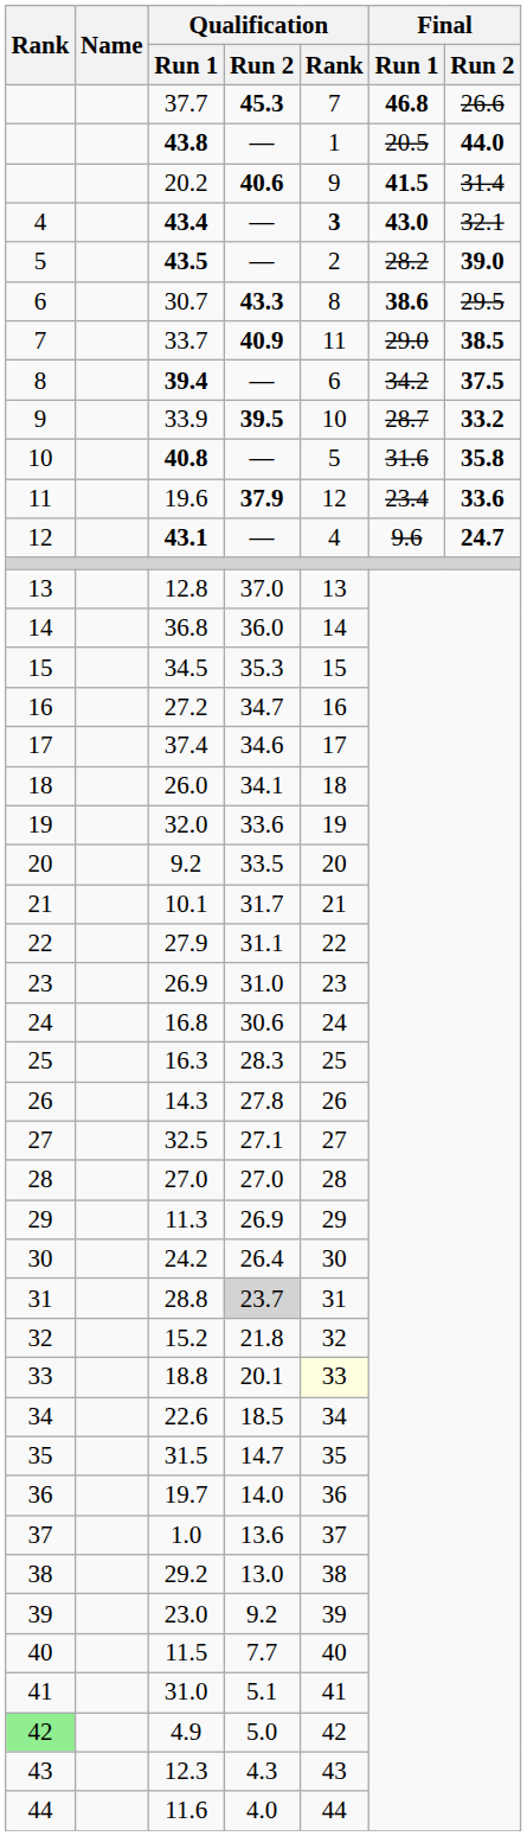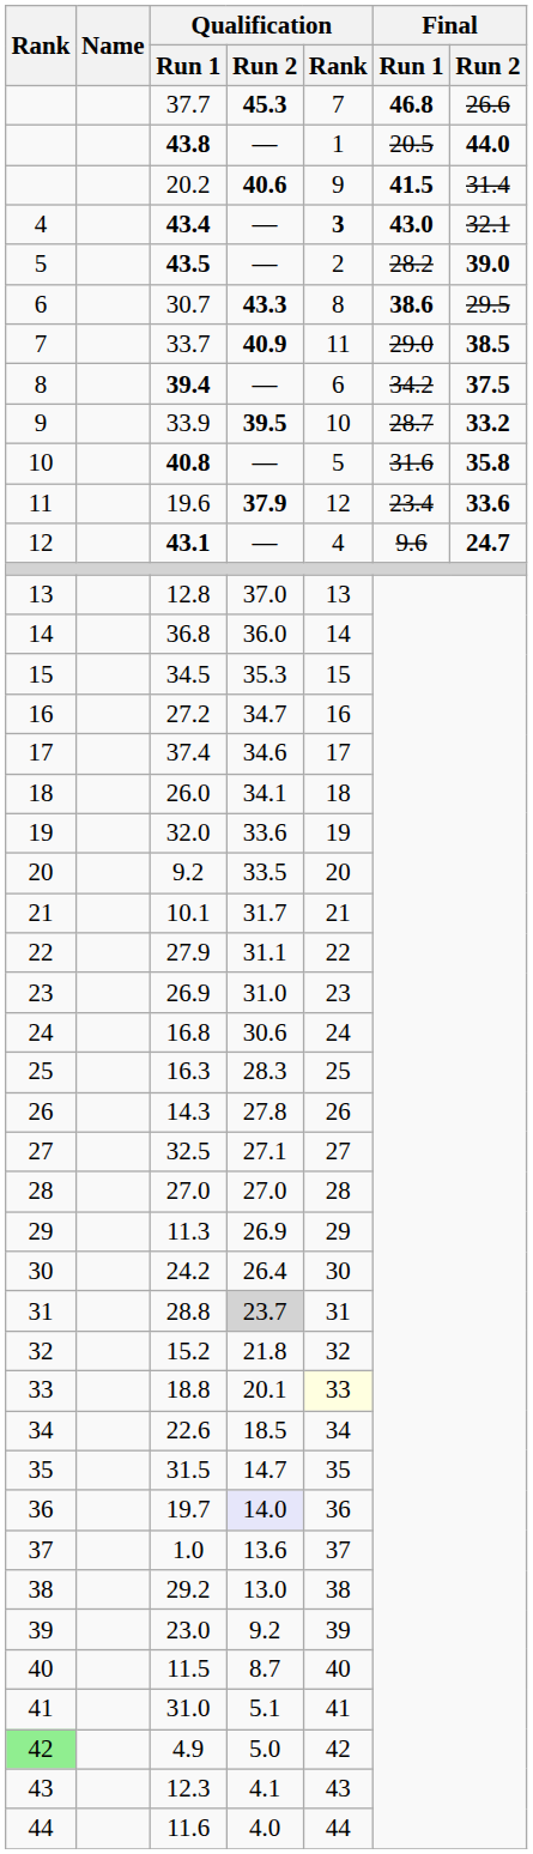 <table class="wikitable" style="text-align:center">
 <tr>
 <th rowspan="2">Rank</th>
 <th rowspan="2">Name</th>
 <th colspan="3">Qualification</th>
 <th colspan="2">Final</th>
 </tr>
 <tr>
 <th>Run 1</th>
 <th>Run 2</th>
 <th>Rank</th>
 <th>Run 1</th>
 <th>Run 2</th>
 </tr>
 <tr>
 <td></td>
 <td align=left></td>
 <td>37.7</td>
 <td><strong>45.3</strong></td>
 <td>7</td>
 <td><strong>46.8</strong></td>
 <td><s>26.6</s></td>
 </tr>
 <tr>
 <td></td>
 <td align=left></td>
 <td><strong>43.8</strong></td>
 <td>—</td>
 <td>1</td>
 <td><s>20.5</s></td>
 <td><strong>44.0</strong></td>
 </tr>
 <tr>
 <td></td>
 <td align=left></td>
 <td>20.2</td>
 <td><strong>40.6</strong></td>
 <td>9</td>
 <td><strong>41.5</strong></td>
 <td><s>31.4</s></td>
 </tr>
 <tr>
 <td>4</td>
 <td align=left></td>
 <td><strong>43.4</strong></td>
 <td>—</td>
 <td><strong>3</strong></td>
 <td><strong>43.0</strong></td>
 <td><s>32.1</s></td>
 </tr>
 <tr>
 <td>5</td>
 <td align=left></td>
 <td><strong>43.5</strong></td>
 <td>—</td>
 <td>2</td>
 <td><s>28.2</s></td>
 <td><strong>39.0</strong></td>
 </tr>
 <tr>
 <td>6</td>
 <td align=left></td>
 <td>30.7</td>
 <td><strong>43.3</strong></td>
 <td>8</td>
 <td><strong>38.6</strong></td>
 <td><s>29.5</s></td>
 </tr>
 <tr>
 <td>7</td>
 <td align=left></td>
 <td>33.7</td>
 <td><strong>40.9</strong></td>
 <td>11</td>
 <td><s>29.0</s></td>
 <td><strong>38.5</strong></td>
 </tr>
 <tr>
 <td>8</td>
 <td align=left></td>
 <td><strong>39.4</strong></td>
 <td>—</td>
 <td>6</td>
 <td><s>34.2</s></td>
 <td><strong>37.5</strong></td>
 </tr>
 <tr>
 <td>9</td>
 <td align=left></td>
 <td>33.9</td>
 <td><strong>39.5</strong></td>
 <td>10</td>
 <td><s>28.7</s></td>
 <td><strong>33.2</strong></td>
 </tr>
 <tr>
 <td>10</td>
 <td align=left></td>
 <td><strong>40.8</strong></td>
 <td>—</td>
 <td>5</td>
 <td><s>31.6</s></td>
 <td><strong>35.8</strong></td>
 </tr>
 <tr>
 <td>11</td>
 <td align=left></td>
 <td>19.6</td>
 <td><strong>37.9</strong></td>
 <td>12</td>
 <td><s>23.4</s></td>
 <td><strong>33.6</strong></td>
 </tr>
 <tr>
 <td>12</td>
 <td align=left></td>
 <td><strong>43.1</strong></td>
 <td>—</td>
 <td>4</td>
 <td><s>9.6</s></td>
 <td><strong>24.7</strong></td>
 </tr>
 <tr>
 <td colspan=7 bgcolor=lightgray></td>
 </tr>
 <tr>
 <td>13</td>
 <td align=left></td>
 <td>12.8</td>
 <td>37.0</td>
 <td>13</td>
 <td rowspan="32" colspan="2"></td>
 </tr>
 <tr>
 <td>14</td>
 <td align=left></td>
 <td>36.8</td>
 <td>36.0</td>
 <td>14</td>
 </tr>
 <tr>
 <td>15</td>
 <td align=left></td>
 <td>34.5</td>
 <td>35.3</td>
 <td>15</td>
 </tr>
 <tr>
 <td>16</td>
 <td align=left></td>
 <td>27.2</td>
 <td>34.7</td>
 <td>16</td>
 </tr>
 <tr>
 <td>17</td>
 <td align=left></td>
 <td>37.4</td>
 <td>34.6</td>
 <td>17</td>
 </tr>
 <tr>
 <td>18</td>
 <td align=left></td>
 <td>26.0</td>
 <td>34.1</td>
 <td>18</td>
 </tr>
 <tr>
 <td>19</td>
 <td align=left></td>
 <td>32.0</td>
 <td>33.6</td>
 <td>19</td>
 </tr>
 <tr>
 <td>20</td>
 <td align=left></td>
 <td>9.2</td>
 <td>33.5</td>
 <td>20</td>
 </tr>
 <tr>
 <td>21</td>
 <td align=left></td>
 <td>10.1</td>
 <td>31.7</td>
 <td>21</td>
 </tr>
 <tr>
 <td>22</td>
 <td align=left></td>
 <td>27.9</td>
 <td>31.1</td>
 <td>22</td>
 </tr>
 <tr>
 <td>23</td>
 <td align=left></td>
 <td>26.9</td>
 <td>31.0</td>
 <td>23</td>
 </tr>
 <tr>
 <td>24</td>
 <td align=left></td>
 <td>16.8</td>
 <td>30.6</td>
 <td>24</td>
 </tr>
 <tr>
 <td>25</td>
 <td align=left></td>
 <td>16.3</td>
 <td>28.3</td>
 <td>25</td>
 </tr>
 <tr>
 <td>26</td>
 <td align=left></td>
 <td>14.3</td>
 <td>27.8</td>
 <td>26</td>
 </tr>
 <tr>
 <td>27</td>
 <td align=left></td>
 <td>32.5</td>
 <td>27.1</td>
 <td>27</td>
 </tr>
 <tr>
 <td>28</td>
 <td align=left></td>
 <td>27.0</td>
 <td>27.0</td>
 <td>28</td>
 </tr>
 <tr>
 <td>29</td>
 <td align=left></td>
 <td>11.3</td>
 <td>26.9</td>
 <td>29</td>
 </tr>
 <tr>
 <td>30</td>
 <td align=left></td>
 <td>24.2</td>
 <td>26.4</td>
 <td>30</td>
 </tr>
 <tr>
 <td>31</td>
 <td align=left></td>
 <td>28.8</td>
 <td style="background: lightgrey;">23.7</td>
 <td>31</td>
 </tr>
 <tr>
 <td>32</td>
 <td align=left></td>
 <td>15.2</td>
 <td>21.8</td>
 <td>32</td>
 </tr>
 <tr>
 <td>33</td>
 <td align=left></td>
 <td>18.8</td>
 <td>20.1</td>
 <td style="background: lightyellow;">33</td>
 </tr>
 <tr>
 <td>34</td>
 <td align=left></td>
 <td>22.6</td>
 <td>18.5</td>
 <td>34</td>
 </tr>
 <tr>
 <td>35</td>
 <td align=left></td>
 <td>31.5</td>
 <td>14.7</td>
 <td>35</td>
 </tr>
 <tr>
 <td>36</td>
 <td align=left></td>
 <td>19.7</td>
-<td>14.0</td>
+<td style="background: lavender;">14.0</td>
 <td>36</td>
 </tr>
 <tr>
 <td>37</td>
 <td align=left></td>
 <td>1.0</td>
 <td>13.6</td>
 <td>37</td>
 </tr>
 <tr>
 <td>38</td>
 <td align=left></td>
 <td>29.2</td>
 <td>13.0</td>
 <td>38</td>
 </tr>
 <tr>
 <td>39</td>
 <td align=left></td>
 <td>23.0</td>
 <td>9.2</td>
 <td>39</td>
 </tr>
 <tr>
 <td>40</td>
 <td align=left></td>
 <td>11.5</td>
-<td>7.7</td>
+<td>8.7</td>
 <td>40</td>
 </tr>
 <tr>
 <td>41</td>
 <td align=left></td>
 <td>31.0</td>
 <td>5.1</td>
 <td>41</td>
 </tr>
 <tr>
 <td style="background: lightgreen;">42</td>
 <td align=left></td>
 <td>4.9</td>
 <td>5.0</td>
 <td>42</td>
 </tr>
 <tr>
 <td>43</td>
 <td align=left></td>
 <td>12.3</td>
-<td>4.3</td>
+<td>4.1</td>
 <td>43</td>
 </tr>
 <tr>
 <td>44</td>
 <td align=left></td>
 <td>11.6</td>
 <td>4.0</td>
 <td>44</td>
 </tr>
 </table>
